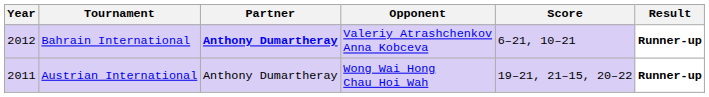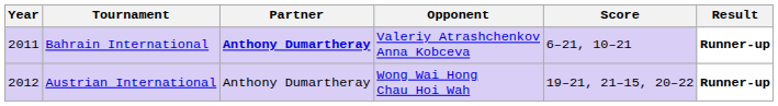 <table class="sortable wikitable" style="font-size: 90%;">
 <tr>
 <th>Year</th>
 <th>Tournament</th>
 <th>Partner</th>
 <th>Opponent</th>
 <th>Score</th>
 <th>Result</th>
 </tr>
 <tr style="background:#D8CEF6">
-<td align="center">2012</td>
+<td align="center">2011</td>
 <td align="left"><a href='#'>Bahrain International</a></td>
 <td align="left"><strong> <a href='#'>Anthony Dumartheray</a></strong></td>
 <td align="left"> <a href='#'>Valeriy Atrashchenkov</a><br> <a href='#'>Anna Kobceva</a></td>
 <td align="left">6–21, 10–21</td>
 <td style="text-align:left; background:white"> <strong>Runner-up</strong></td>
 </tr>
 <tr style="background:#D8CEF6">
-<td align="center">2011</td>
+<td align="center">2012</td>
 <td align="left"><a href='#'>Austrian International</a></td>
 <td align="left"> Anthony Dumartheray</td>
 <td align="left"> <a href='#'>Wong Wai Hong</a><br> <a href='#'>Chau Hoi Wah</a></td>
 <td align="left">19–21, 21–15, 20–22</td>
 <td style="text-align:left; background:white"> <strong>Runner-up</strong></td>
 </tr>
 </table>
